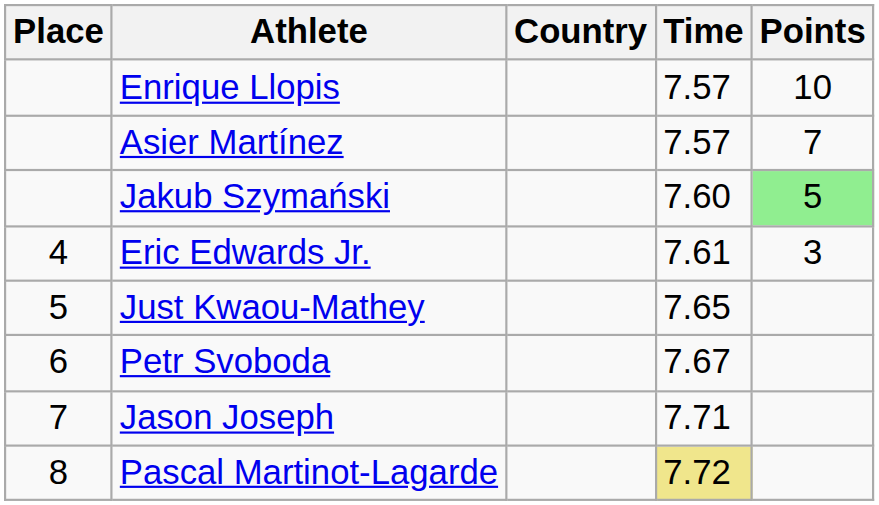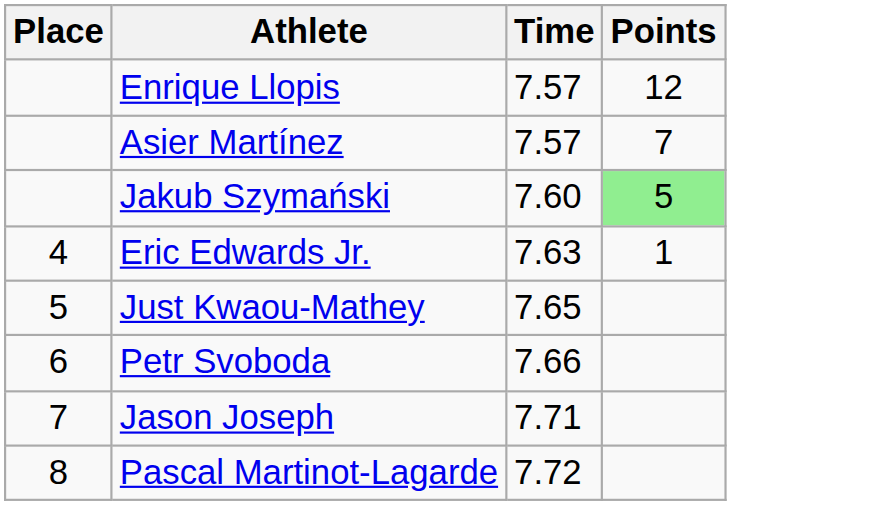 <table class="wikitable">
 <tr>
 <th>Place</th>
 <th>Athlete</th>
-<th>Country</th>
 <th>Time</th>
 <th>Points</th>
 </tr>
 <tr>
 <td align=center></td>
 <td><a href='#'>Enrique Llopis</a></td>
-<td></td>
 <td>7.57</td>
-<td align=center>10</td>
+<td align=center>12</td>
 </tr>
 <tr>
 <td align=center></td>
 <td><a href='#'>Asier Martínez</a></td>
-<td></td>
 <td>7.57</td>
 <td align=center>7</td>
 </tr>
 <tr>
 <td align=center></td>
 <td><a href='#'>Jakub Szymański</a></td>
-<td></td>
 <td>7.60</td>
 <td align=center style="background: lightgreen;">5</td>
 </tr>
 <tr>
 <td align=center>4</td>
 <td><a href='#'>Eric Edwards Jr.</a></td>
-<td></td>
-<td>7.61</td>
-<td align=center>3</td>
+<td>7.63</td>
+<td align=center>1</td>
 </tr>
 <tr>
 <td align=center>5</td>
 <td><a href='#'>Just Kwaou-Mathey</a></td>
-<td></td>
 <td>7.65</td>
 <td align=center></td>
 </tr>
 <tr>
 <td align=center>6</td>
 <td><a href='#'>Petr Svoboda</a></td>
-<td></td>
-<td>7.67</td>
+<td>7.66</td>
 <td align=center></td>
 </tr>
 <tr>
 <td align=center>7</td>
 <td><a href='#'>Jason Joseph</a></td>
-<td></td>
 <td>7.71</td>
 <td align=center></td>
 </tr>
 <tr>
 <td align=center>8</td>
 <td><a href='#'>Pascal Martinot-Lagarde</a></td>
-<td></td>
-<td style="background: khaki;">7.72</td>
+<td>7.72</td>
 <td align=center></td>
 </tr>
 </table>
